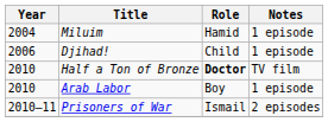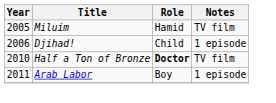 <table class="wikitable sortable">
 <tr>
 <th>Year</th>
 <th>Title</th>
 <th>Role</th>
 <th class="unsortable">Notes</th>
 </tr>
 <tr>
-<td>2004</td>
+<td>2005</td>
 <td><em>Miluim</em></td>
 <td>Hamid</td>
-<td>1 episode</td>
+<td>TV film</td>
 </tr>
 <tr>
 <td>2006</td>
 <td><em>Djihad!</em></td>
 <td>Child</td>
 <td>1 episode</td>
 </tr>
 <tr>
 <td>2010</td>
 <td><em>Half a Ton of Bronze</em></td>
 <td><strong>Doctor</strong></td>
 <td>TV film</td>
 </tr>
 <tr>
-<td>2010</td>
+<td>2011</td>
 <td><em><a href='#'>Arab Labor</a></em></td>
 <td>Boy</td>
 <td>1 episode</td>
 </tr>
 <tr>
-<td>2010–11</td>
-<td><em><a href='#'>Prisoners of War</a></em></td>
-<td>Ismail</td>
-<td>2 episodes</td>
-</tr>
-<tr>
 </tr>
 </table>
